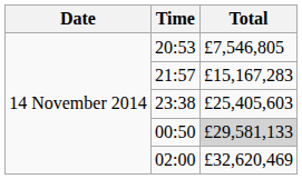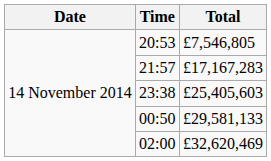 <table class="wikitable">
 <tr>
 <th>Date</th>
 <th>Time</th>
 <th>Total</th>
 </tr>
 <tr>
 <td rowspan=5>14 November 2014</td>
 <td>20:53</td>
 <td>£7,546,805</td>
 </tr>
 <tr>
 <td>21:57</td>
-<td>£15,167,283</td>
+<td>£17,167,283</td>
 </tr>
 <tr>
 <td>23:38</td>
 <td>£25,405,603</td>
 </tr>
 <tr>
 <td>00:50</td>
-<td style="background: lightgrey;">£29,581,133</td>
+<td>£29,581,133</td>
 </tr>
 <tr>
 <td>02:00</td>
 <td>£32,620,469</td>
 </tr>
 <tr>
 </tr>
 </table>
